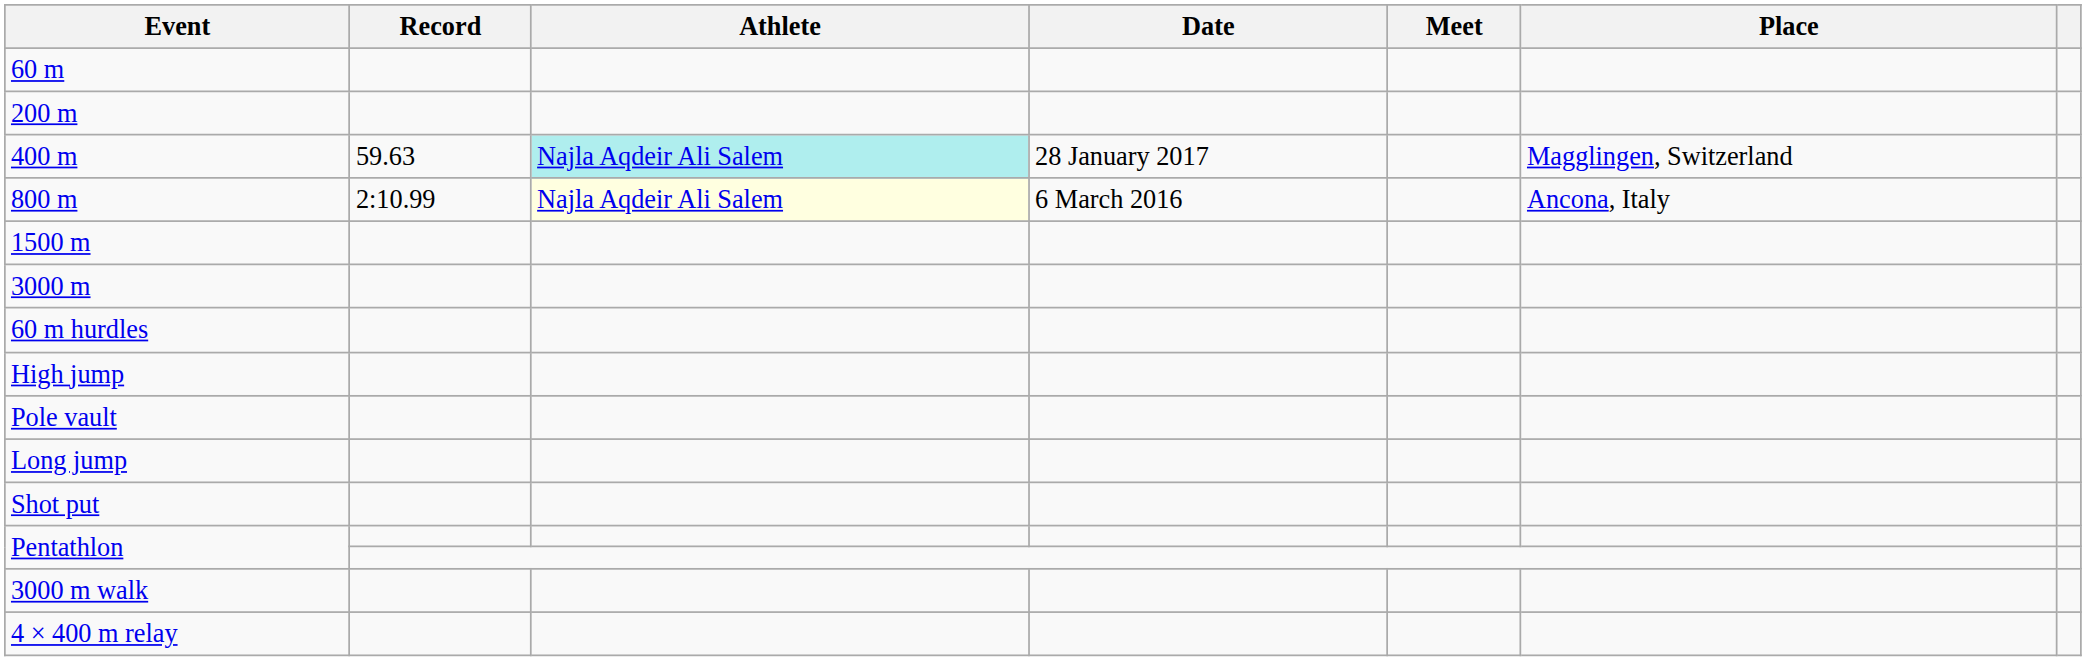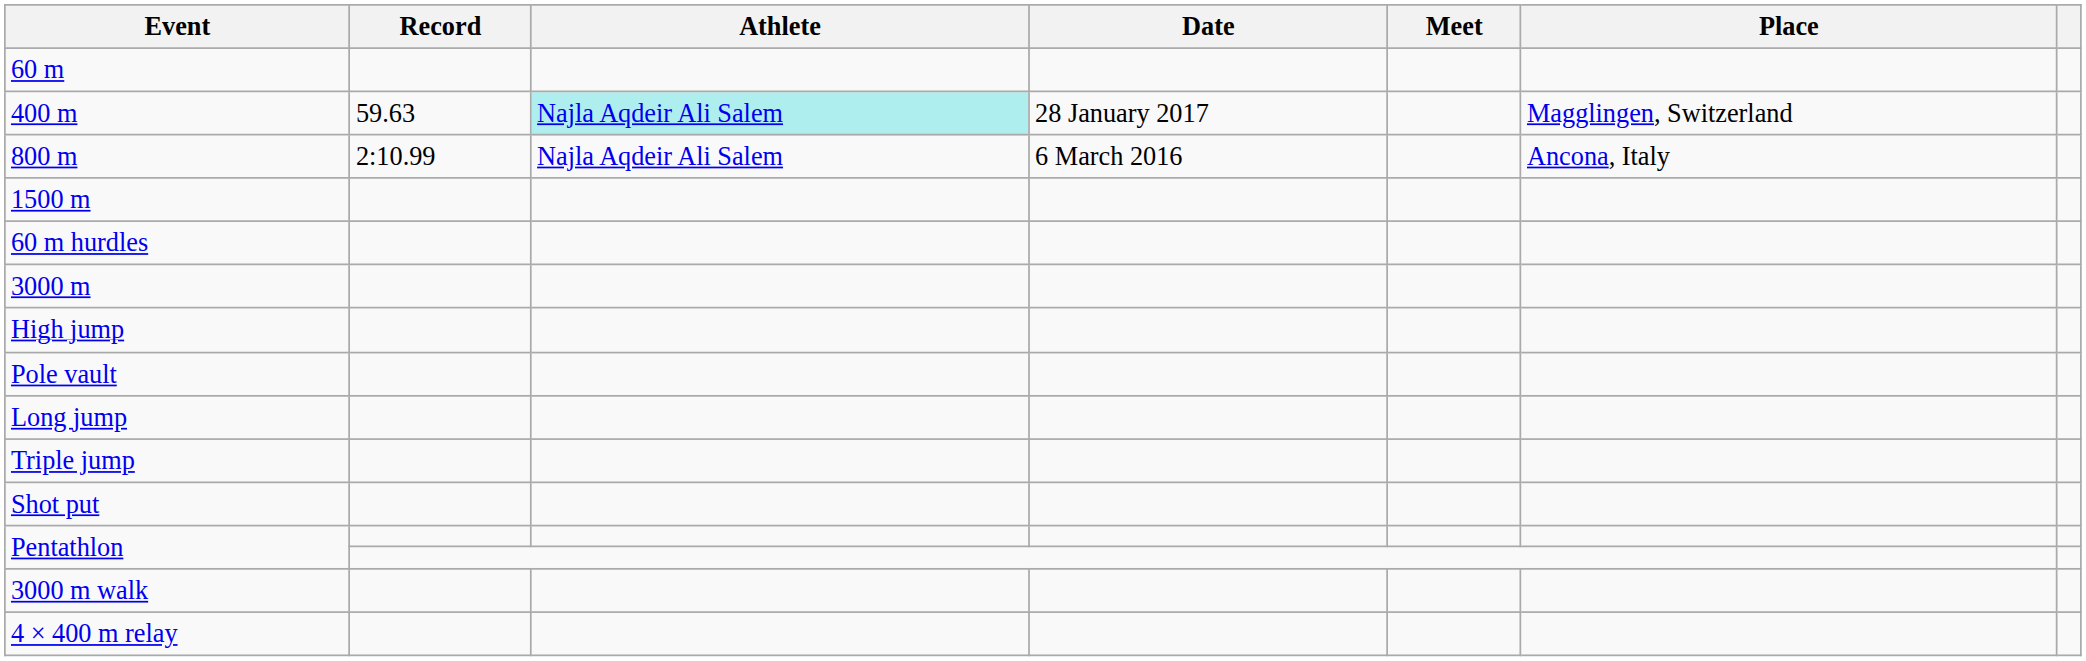 <table class="wikitable" style="font-size:95%; width: 95%;">
 <tr>
 <th>Event</th>
 <th>Record</th>
 <th>Athlete</th>
 <th>Date</th>
 <th>Meet</th>
 <th>Place</th>
 <th></th>
 </tr>
 <tr>
 <td><a href='#'>60 m</a></td>
 <td></td>
 <td></td>
 <td></td>
 <td></td>
 <td></td>
 <td></td>
 </tr>
 <tr>
-<td><a href='#'>200 m</a></td>
-<td></td>
-<td></td>
-<td></td>
-<td></td>
-<td></td>
-<td></td>
-</tr>
-<tr>
 <td><a href='#'>400 m</a></td>
 <td>59.63</td>
 <td style="background: paleturquoise;"><a href='#'>Najla Aqdeir Ali Salem</a></td>
 <td>28 January 2017</td>
 <td></td>
 <td><a href='#'>Magglingen</a>, Switzerland</td>
 <td></td>
 </tr>
 <tr>
 <td><a href='#'>800 m</a></td>
 <td>2:10.99</td>
-<td style="background: lightyellow;"><a href='#'>Najla Aqdeir Ali Salem</a></td>
+<td><a href='#'>Najla Aqdeir Ali Salem</a></td>
 <td>6 March 2016</td>
 <td></td>
 <td><a href='#'>Ancona</a>, Italy</td>
 <td></td>
 </tr>
 <tr>
 <td><a href='#'>1500 m</a></td>
 <td></td>
 <td></td>
 <td></td>
 <td></td>
 <td></td>
 <td></td>
 </tr>
 <tr>
-<td><a href='#'>3000 m</a></td>
+<td><a href='#'>60 m hurdles</a></td>
 <td></td>
 <td></td>
 <td></td>
 <td></td>
 <td></td>
 <td></td>
 </tr>
 <tr>
-<td><a href='#'>60 m hurdles</a></td>
+<td><a href='#'>3000 m</a></td>
 <td></td>
 <td></td>
 <td></td>
 <td></td>
 <td></td>
 <td></td>
 </tr>
 <tr>
 <td><a href='#'>High jump</a></td>
 <td></td>
 <td></td>
 <td></td>
 <td></td>
 <td></td>
 <td></td>
 </tr>
 <tr>
 <td><a href='#'>Pole vault</a></td>
 <td></td>
 <td></td>
 <td></td>
 <td></td>
 <td></td>
 <td></td>
 </tr>
 <tr>
 <td><a href='#'>Long jump</a></td>
+<td></td>
+<td></td>
+<td></td>
+<td></td>
+<td></td>
+<td></td>
+</tr>
+<tr>
+<td><a href='#'>Triple jump</a></td>
 <td></td>
 <td></td>
 <td></td>
 <td></td>
 <td></td>
 <td></td>
 </tr>
 <tr>
 <td><a href='#'>Shot put</a></td>
 <td></td>
 <td></td>
 <td></td>
 <td></td>
 <td></td>
 <td></td>
 </tr>
 <tr>
 <td rowspan=2><a href='#'>Pentathlon</a></td>
 <td></td>
 <td></td>
 <td></td>
 <td></td>
 <td></td>
 <td></td>
 </tr>
 <tr>
 <td colspan=5></td>
 <td></td>
 </tr>
 <tr>
 <td><a href='#'>3000 m walk</a></td>
 <td></td>
 <td></td>
 <td></td>
 <td></td>
 <td></td>
 <td></td>
 </tr>
 <tr>
 <td><a href='#'>4 × 400 m relay</a></td>
 <td></td>
 <td></td>
 <td></td>
 <td></td>
 <td></td>
 <td></td>
 </tr>
 </table>
